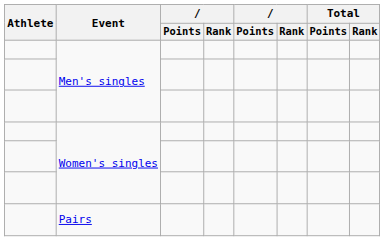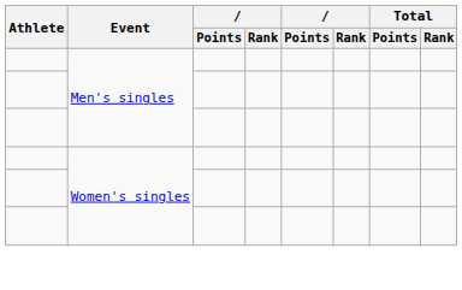 <table class="wikitable" style="font-size:90%; text-align:center">
 <tr>
 <th rowspan=2>Athlete</th>
 <th rowspan=2>Event</th>
 <th colspan=2>/</th>
 <th colspan=2>/</th>
 <th colspan=2>Total</th>
 </tr>
 <tr style="font-size:95%">
 <th>Points</th>
 <th>Rank</th>
 <th>Points</th>
 <th>Rank</th>
 <th>Points</th>
 <th>Rank</th>
 </tr>
 <tr>
 <td align=left> </td>
 <td align=left rowspan=3><a href='#'>Men's singles</a></td>
 <td></td>
 <td></td>
 <td></td>
 <td></td>
 <td></td>
 <td></td>
 </tr>
 <tr>
 <td align=left> <br> </td>
 <td></td>
 <td></td>
 <td></td>
 <td></td>
 <td></td>
 <td></td>
 </tr>
 <tr>
 <td align=left> <br> </td>
 <td></td>
 <td></td>
 <td></td>
 <td></td>
 <td></td>
 <td></td>
 </tr>
 <tr>
 <td align=left> </td>
 <td align=left rowspan=3><a href='#'>Women's singles</a></td>
 <td></td>
 <td></td>
 <td></td>
 <td></td>
 <td></td>
 <td></td>
 </tr>
 <tr>
 <td align=left> <br> </td>
 <td></td>
 <td></td>
 <td></td>
 <td></td>
 <td></td>
 <td></td>
 </tr>
 <tr>
 <td align=left> <br> </td>
 <td></td>
 <td></td>
 <td></td>
 <td></td>
 <td></td>
 <td></td>
 </tr>
-<tr>
-<td align=left> <br> </td>
-<td align=left><a href='#'>Pairs</a></td>
-<td></td>
-<td></td>
-<td></td>
-<td></td>
-<td></td>
-<td></td>
-</tr>
 </table>
